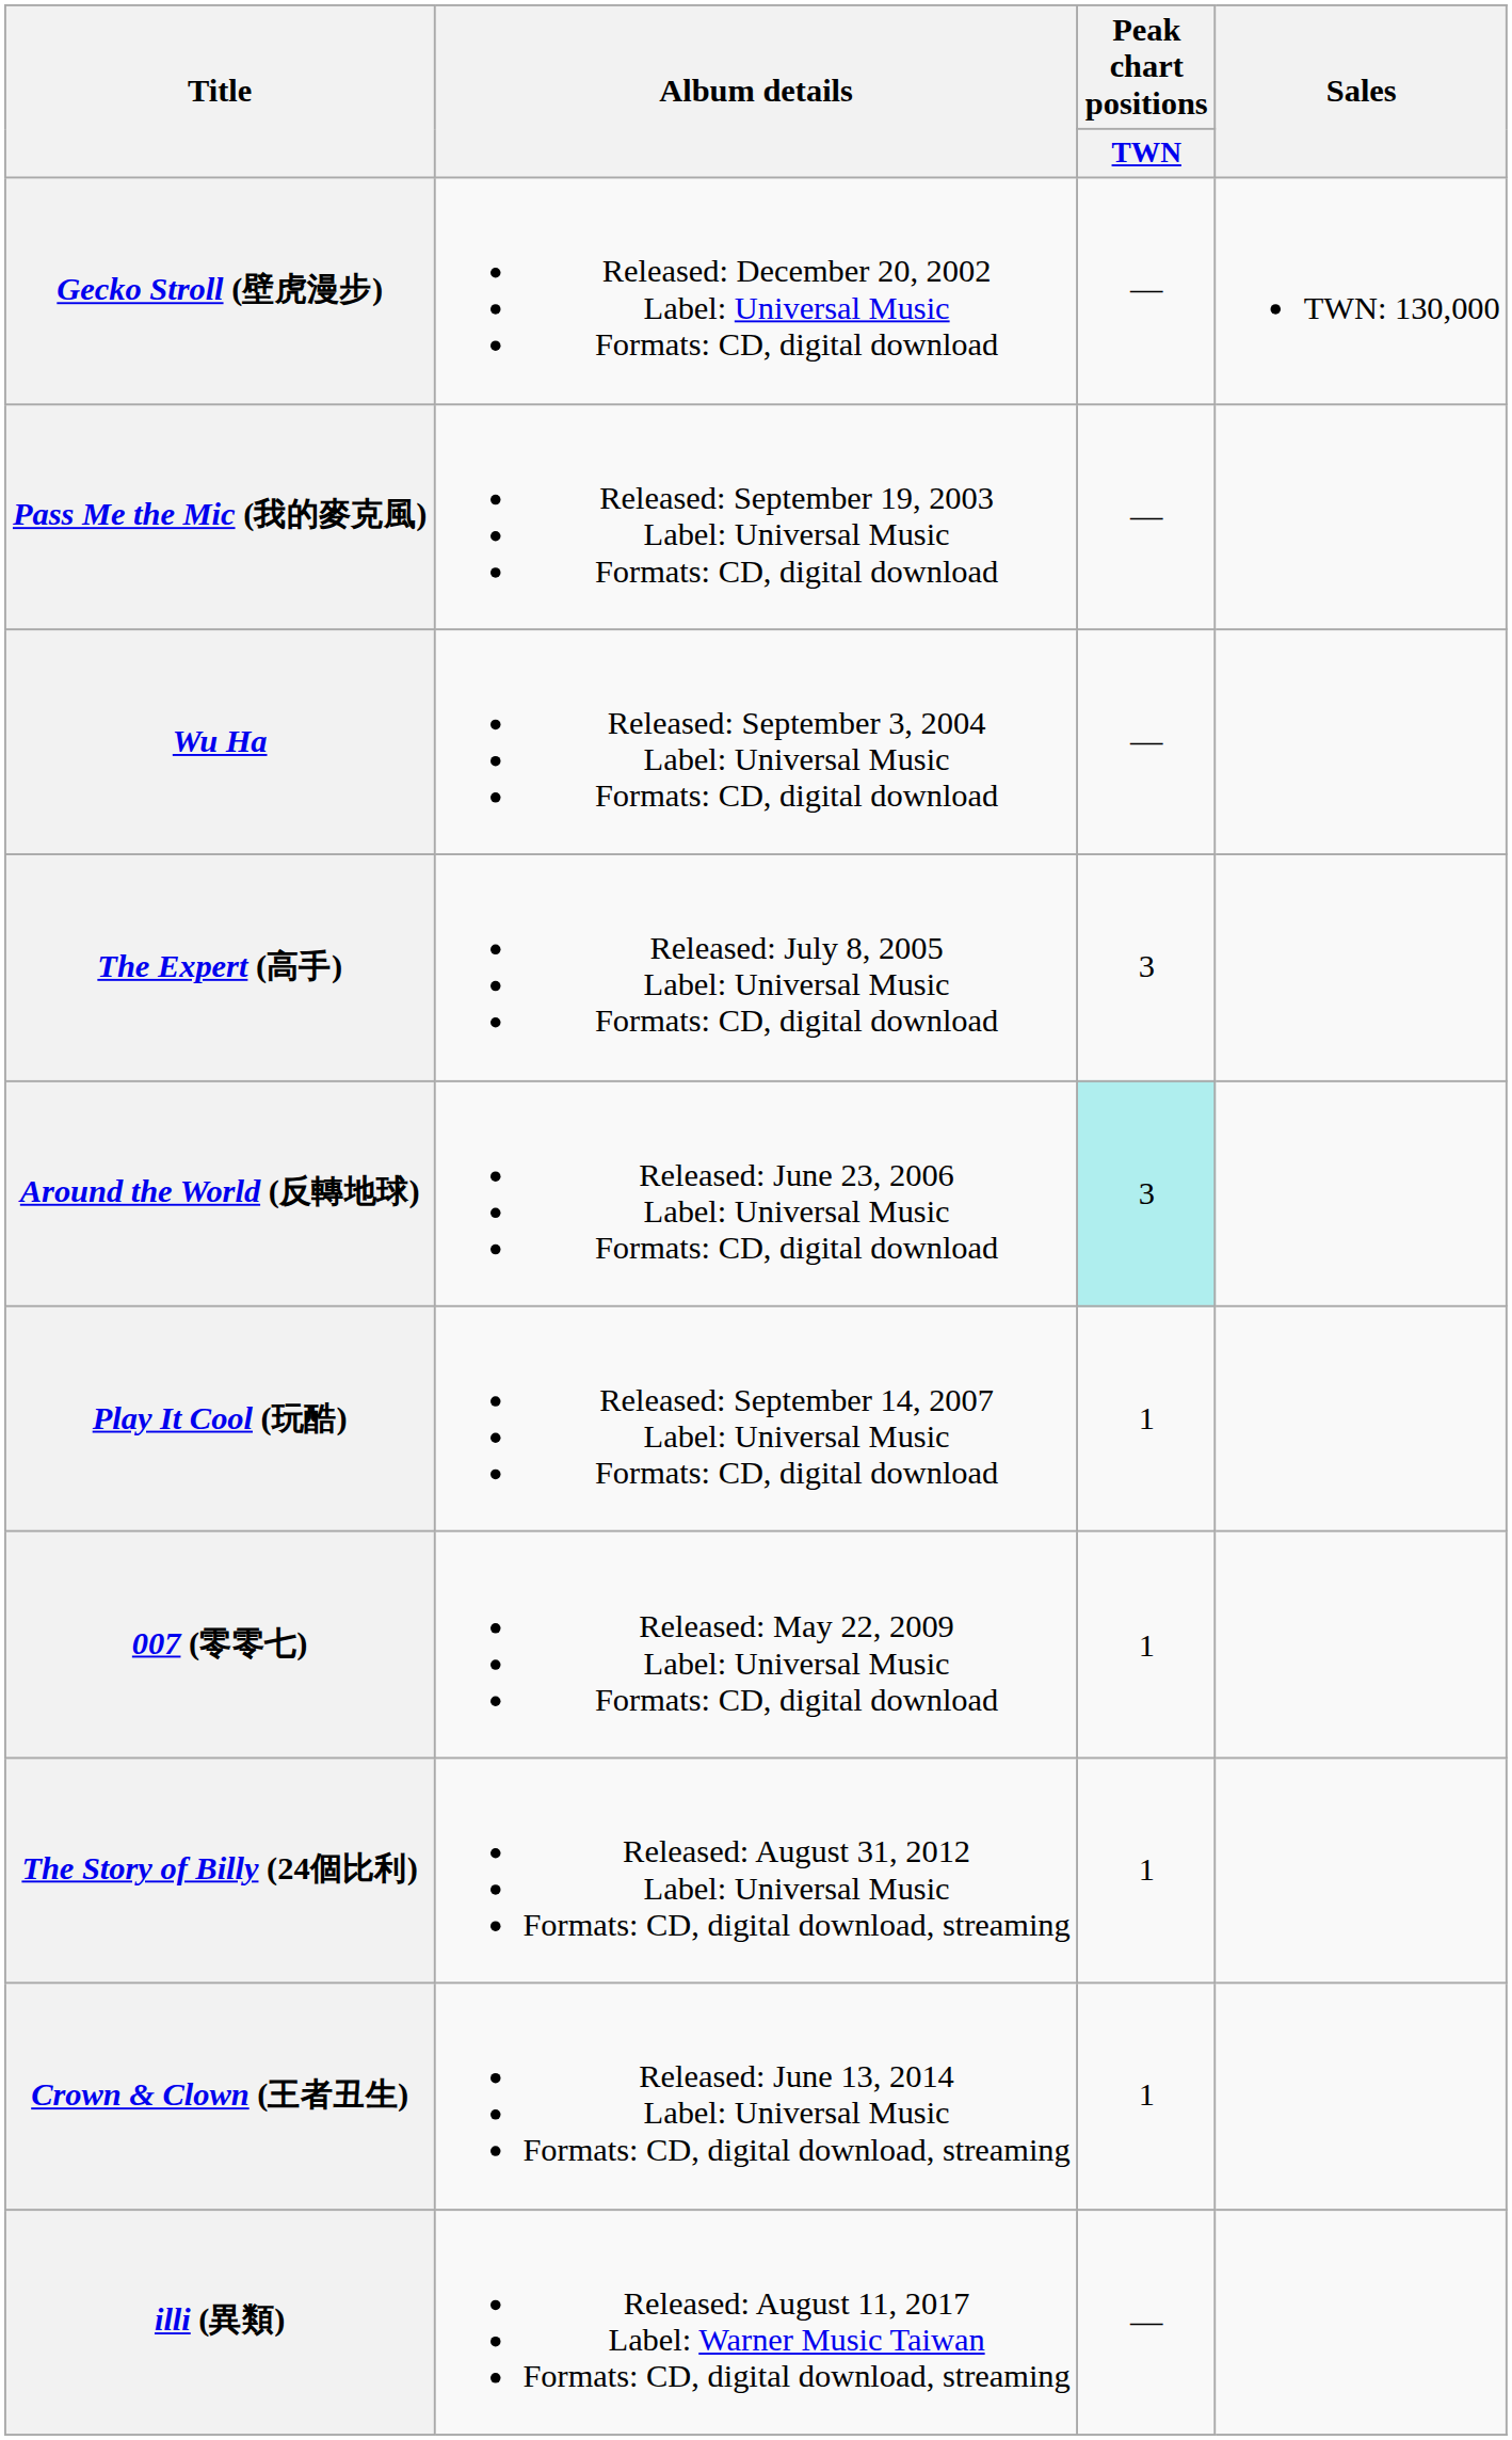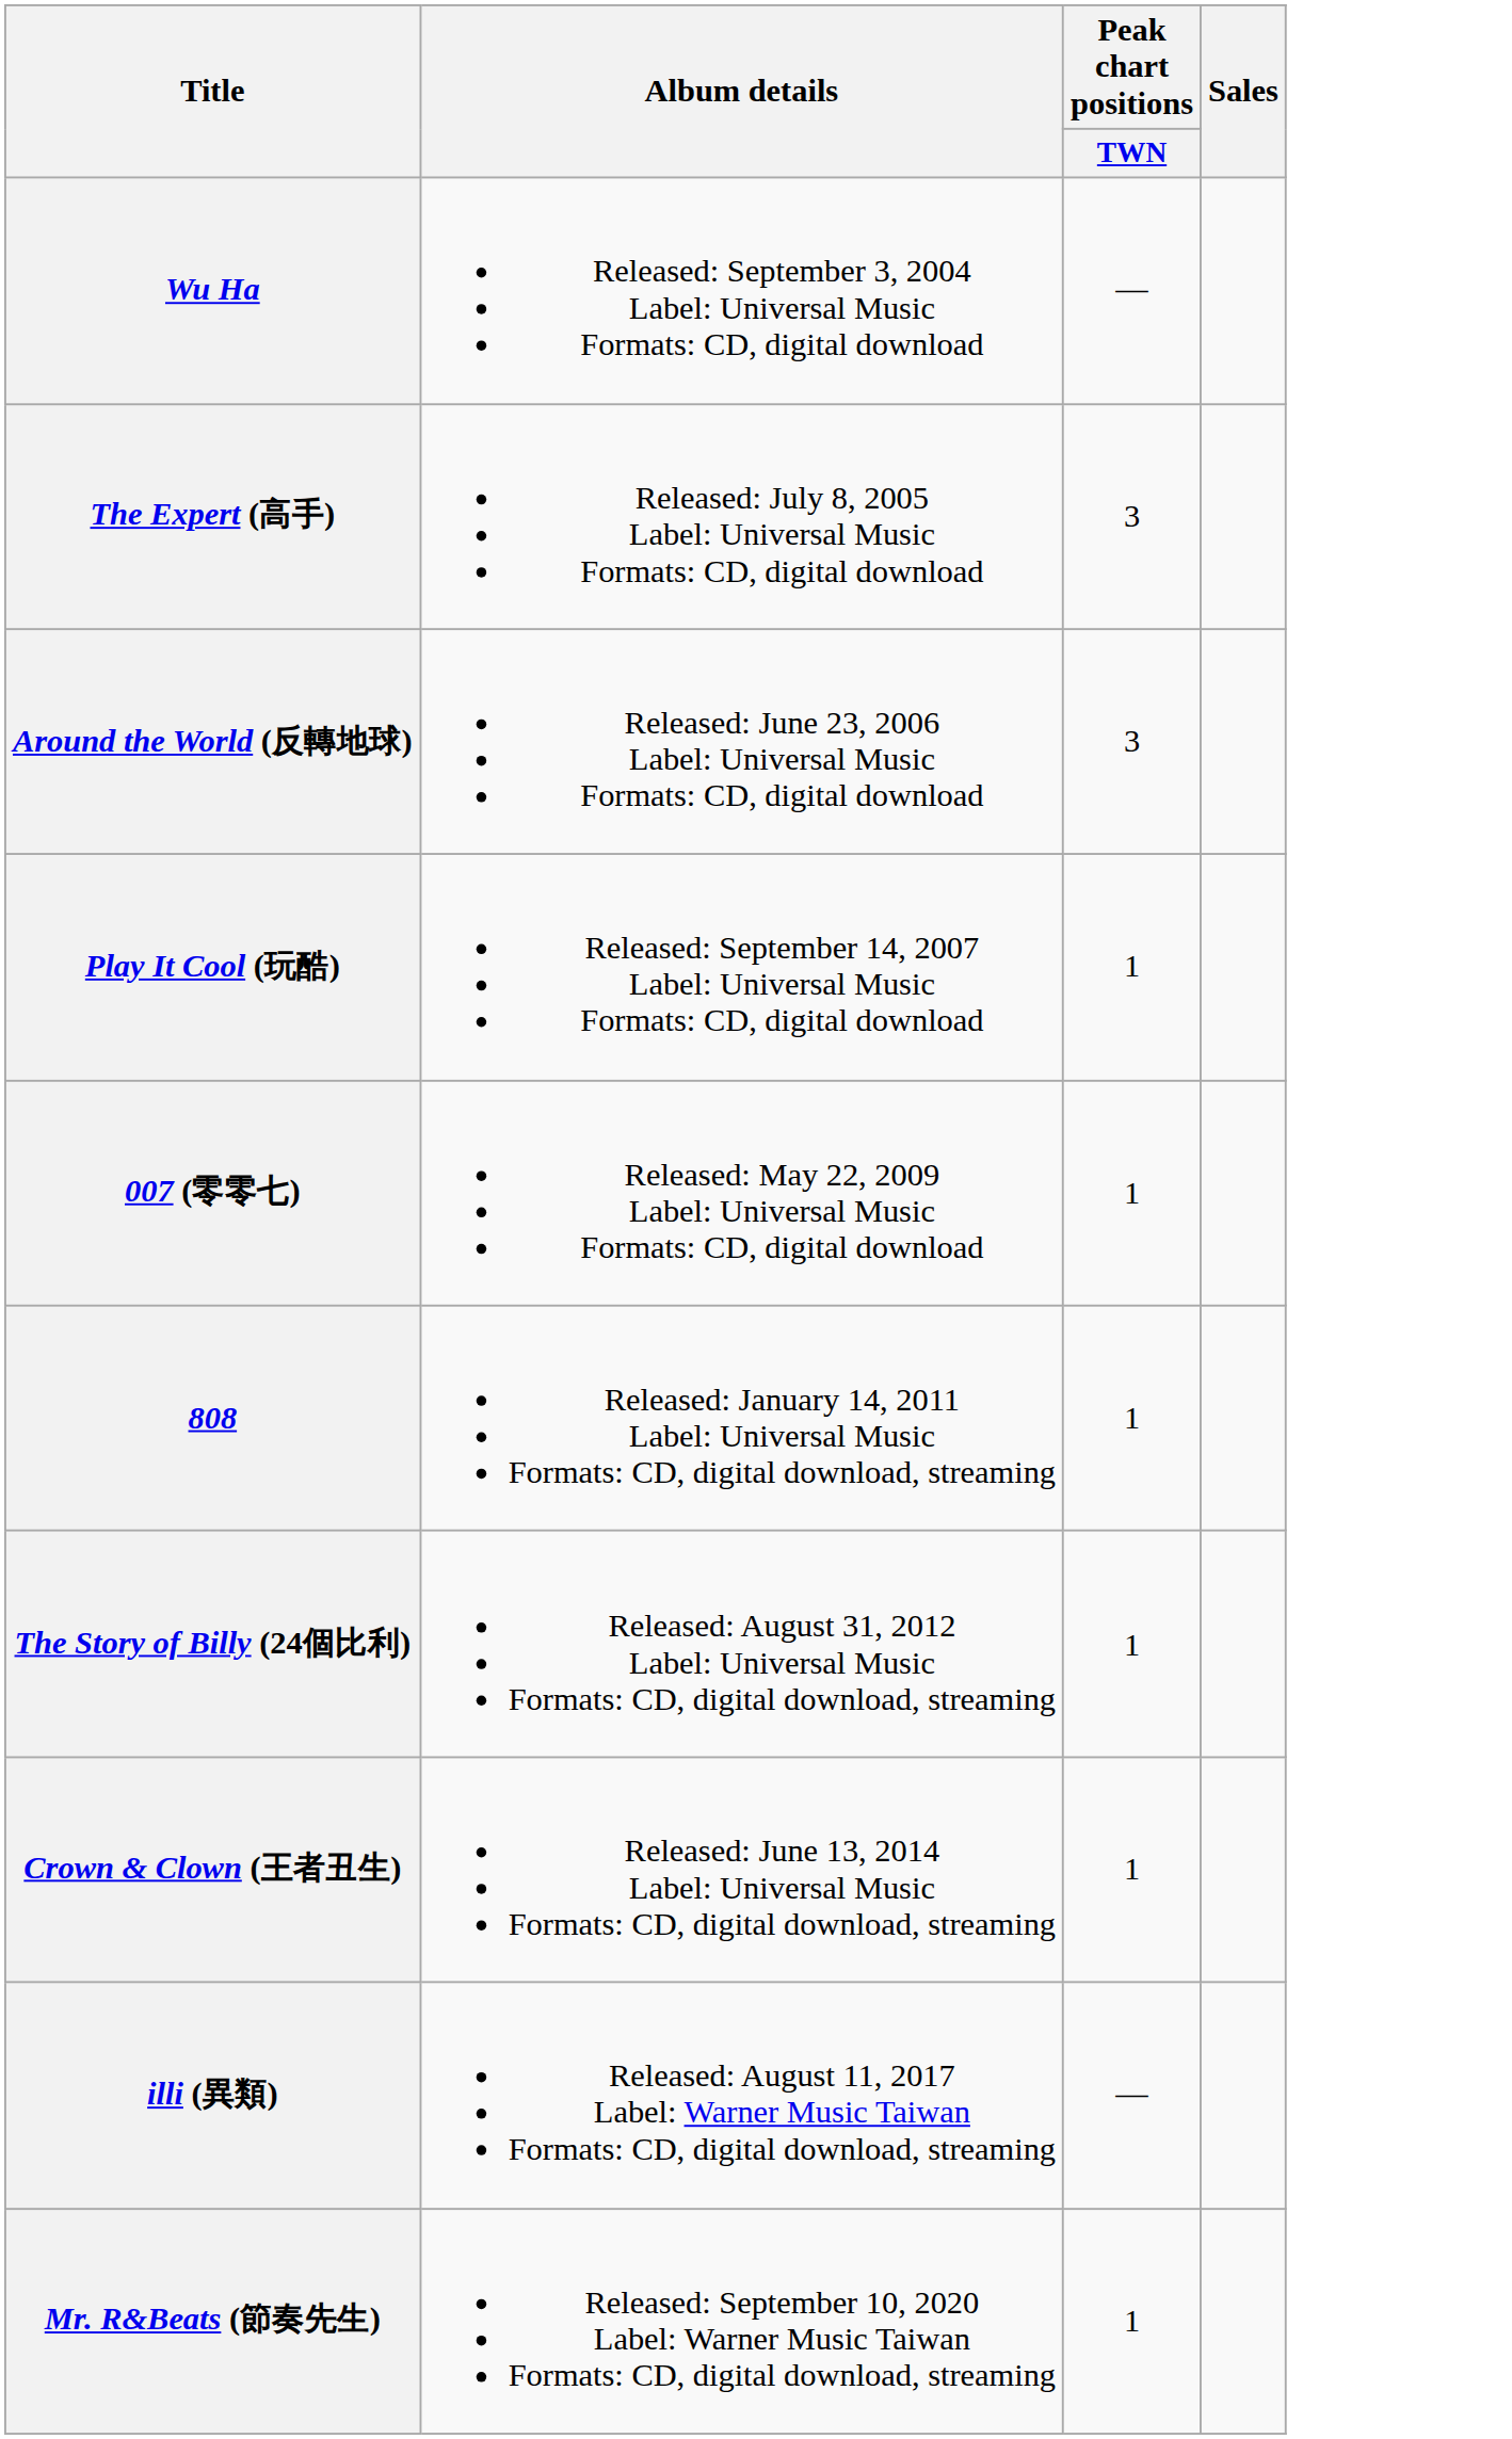 <table class="wikitable plainrowheaders" style="text-align:center" style="text-align:center;">
 <tr>
 <th rowspan="2">Title</th>
 <th rowspan="2">Album details</th>
 <th>Peak chart positions</th>
 <th rowspan="2">Sales</th>
 </tr>
 <tr>
 <th scope="col" style="width:3em;font-size:90%;"><a href='#'>TWN</a><br></th>
-</tr>
-<tr>
-<th scope="row"><em><a href='#'>Gecko Stroll</a></em> (壁虎漫步)</th>
-<td><br><ul><li>Released: December 20, 2002</li><li>Label: <a href='#'>Universal Music</a></li><li>Formats: CD, digital download</li></ul></td>
-<td>—</td>
-<td><br><ul><li>TWN: 130,000</li></ul></td>
-</tr>
-<tr>
-<th scope="row"><em><a href='#'>Pass Me the Mic</a></em> (我的麥克風)</th>
-<td><br><ul><li>Released: September 19, 2003</li><li>Label: Universal Music</li><li>Formats: CD, digital download</li></ul></td>
-<td>—</td>
-<td></td>
 </tr>
 <tr>
 <th scope="row"><em><a href='#'>Wu Ha</a></em></th>
 <td><br><ul><li>Released: September 3, 2004</li><li>Label: Universal Music</li><li>Formats: CD, digital download</li></ul></td>
 <td>—</td>
 <td></td>
 </tr>
 <tr>
 <th scope="row"><em><a href='#'>The Expert</a></em> (高手)</th>
 <td><br><ul><li>Released: July 8, 2005</li><li>Label: Universal Music</li><li>Formats: CD, digital download</li></ul></td>
 <td align="center">3</td>
 <td></td>
 </tr>
 <tr>
 <th scope="row"><em><a href='#'>Around the World</a></em> (反轉地球)</th>
 <td><br><ul><li>Released: June 23, 2006</li><li>Label: Universal Music</li><li>Formats: CD, digital download</li></ul></td>
-<td align="center" style="background: paleturquoise;">3</td>
+<td align="center">3</td>
 <td></td>
 </tr>
 <tr>
 <th scope="row"><em><a href='#'>Play It Cool</a></em> (玩酷)</th>
 <td><br><ul><li>Released: September 14, 2007</li><li>Label: Universal Music</li><li>Formats: CD, digital download</li></ul></td>
 <td align="center">1</td>
 <td></td>
 </tr>
 <tr>
 <th scope="row"><em><a href='#'>007</a></em> (零零七)</th>
 <td><br><ul><li>Released: May 22, 2009</li><li>Label: Universal Music</li><li>Formats: CD, digital download</li></ul></td>
+<td align="center">1</td>
+<td></td>
+</tr>
+<tr>
+<th scope="row"><em><a href='#'>808</a></em></th>
+<td><br><ul><li>Released: January 14, 2011</li><li>Label: Universal Music</li><li>Formats: CD, digital download, streaming</li></ul></td>
 <td align="center">1</td>
 <td></td>
 </tr>
 <tr>
 <th scope="row"><em><a href='#'>The Story of Billy</a></em> (24個比利)</th>
 <td><br><ul><li>Released: August 31, 2012</li><li>Label: Universal Music</li><li>Formats: CD, digital download, streaming</li></ul></td>
 <td align="center">1</td>
 <td></td>
 </tr>
 <tr>
 <th scope="row"><em><a href='#'>Crown & Clown</a></em> (王者丑生)</th>
 <td><br><ul><li>Released: June 13, 2014</li><li>Label: Universal Music</li><li>Formats: CD, digital download, streaming</li></ul></td>
 <td align="center">1</td>
 <td></td>
 </tr>
 <tr>
 <th scope="row"><em><a href='#'>illi</a></em> (異類)</th>
 <td><br><ul><li>Released: August 11, 2017</li><li>Label: <a href='#'>Warner Music Taiwan</a></li><li>Formats: CD, digital download, streaming</li></ul></td>
 <td>—</td>
 <td></td>
 </tr>
+<tr>
+<th scope="row"><em><a href='#'>Mr. R&Beats</a></em> (節奏先生)</th>
+<td><br><ul><li>Released: September 10, 2020</li><li>Label: Warner Music Taiwan</li><li>Formats: CD, digital download, streaming</li></ul></td>
+<td align="center">1</td>
+<td></td>
+</tr>
 </table>
